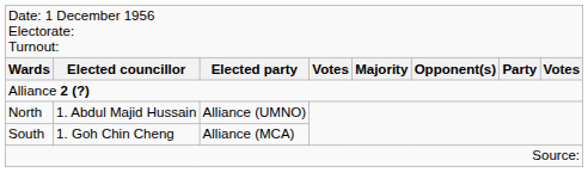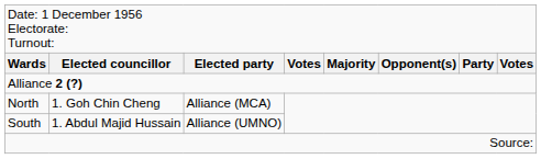 <table class=wikitable>
 <tr>
 <td colspan=8>Date: 1 December 1956<br>Electorate: <br>Turnout:</td>
 </tr>
 <tr>
 <th>Wards</th>
 <th>Elected councillor</th>
 <th>Elected party</th>
 <th>Votes</th>
 <th>Majority</th>
 <th>Opponent(s)</th>
 <th>Party</th>
 <th>Votes</th>
 </tr>
 <tr>
 <td colspan=8>Alliance <strong>2 (?)</strong> </td>
 </tr>
 <tr>
 <td>North</td>
-<td>1. Abdul Majid Hussain</td>
-<td>Alliance (UMNO)</td>
+<td>1. Goh Chin Cheng</td>
+<td>Alliance (MCA)</td>
 </tr>
 <tr>
 <td>South</td>
-<td>1. Goh Chin Cheng</td>
-<td>Alliance (MCA)</td>
+<td>1. Abdul Majid Hussain</td>
+<td>Alliance (UMNO)</td>
 </tr>
 <tr>
 <td colspan=8 align=right>Source: </td>
 </tr>
 </table>
